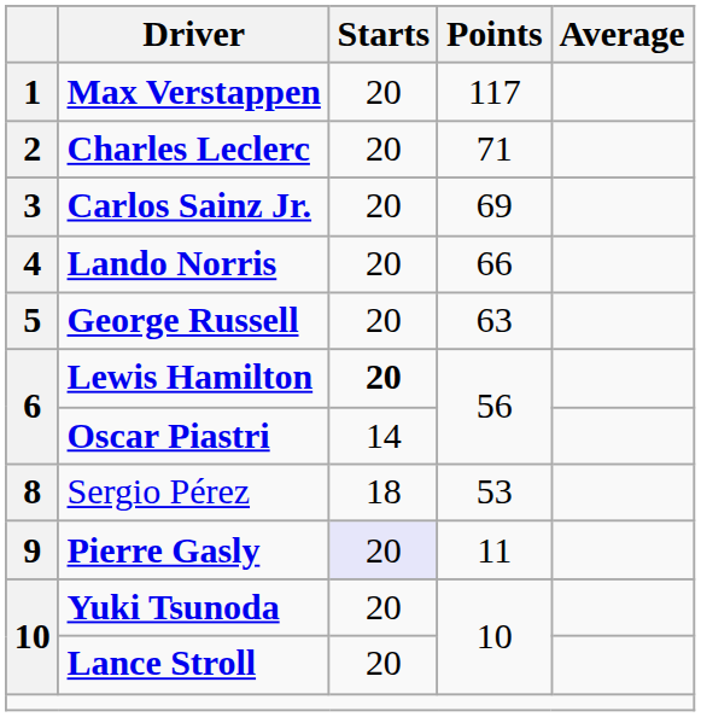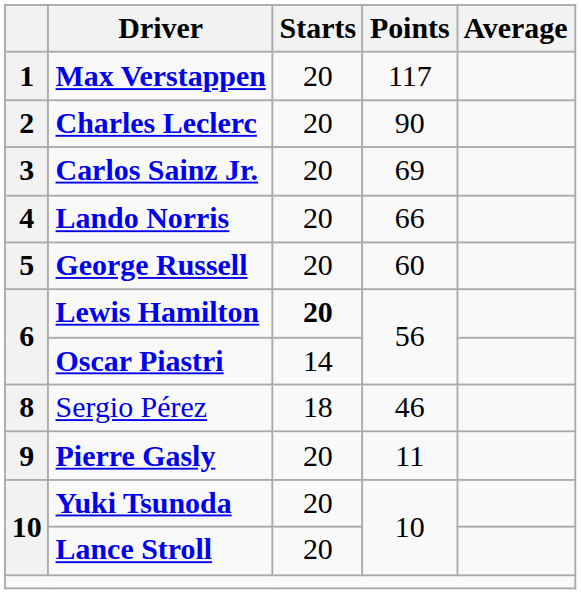 <table class="wikitable" style="text-align:center">
 <tr>
 <th></th>
 <th>Driver</th>
 <th>Starts</th>
 <th>Points</th>
 <th>Average</th>
 </tr>
 <tr>
 <th>1</th>
 <td align=left> <strong><a href='#'>Max Verstappen</a></strong></td>
 <td>20</td>
 <td>117</td>
 <td></td>
 </tr>
 <tr>
 <th>2</th>
 <td align=left> <strong><a href='#'>Charles Leclerc</a></strong></td>
 <td>20</td>
-<td>71</td>
+<td>90</td>
 <td></td>
 </tr>
 <tr>
 <th>3</th>
 <td align=left> <strong><a href='#'>Carlos Sainz Jr.</a></strong></td>
 <td>20</td>
 <td>69</td>
 <td></td>
 </tr>
 <tr>
 <th>4</th>
 <td align=left> <strong><a href='#'>Lando Norris</a></strong></td>
 <td>20</td>
 <td>66</td>
 <td></td>
 </tr>
 <tr>
 <th>5</th>
 <td align=left> <strong><a href='#'>George Russell</a></strong></td>
 <td>20</td>
-<td>63</td>
+<td>60</td>
 <td></td>
 </tr>
 <tr>
 <th rowspan=2>6</th>
 <td align=left> <strong><a href='#'>Lewis Hamilton</a></strong></td>
 <td><strong>20</strong></td>
 <td rowspan=2>56</td>
 <td></td>
 </tr>
 <tr>
 <td align=left> <strong><a href='#'>Oscar Piastri</a></strong></td>
 <td>14</td>
 <td></td>
 </tr>
 <tr>
 <th>8</th>
 <td align=left> <a href='#'>Sergio Pérez</a></td>
 <td>18</td>
-<td>53</td>
+<td>46</td>
 <td></td>
 </tr>
 <tr>
 <th>9</th>
 <td align=left> <strong><a href='#'>Pierre Gasly</a></strong></td>
-<td style="background: lavender;">20</td>
+<td>20</td>
 <td>11</td>
 <td></td>
 </tr>
 <tr>
 <th rowspan="2">10</th>
 <td align="left"> <strong><a href='#'>Yuki Tsunoda</a></strong></td>
 <td>20</td>
 <td rowspan="2">10</td>
 <td></td>
 </tr>
 <tr>
 <td align=left> <strong><a href='#'>Lance Stroll</a></strong></td>
 <td>20</td>
 <td></td>
 </tr>
 <tr>
 <td colspan=5></td>
 </tr>
 </table>
